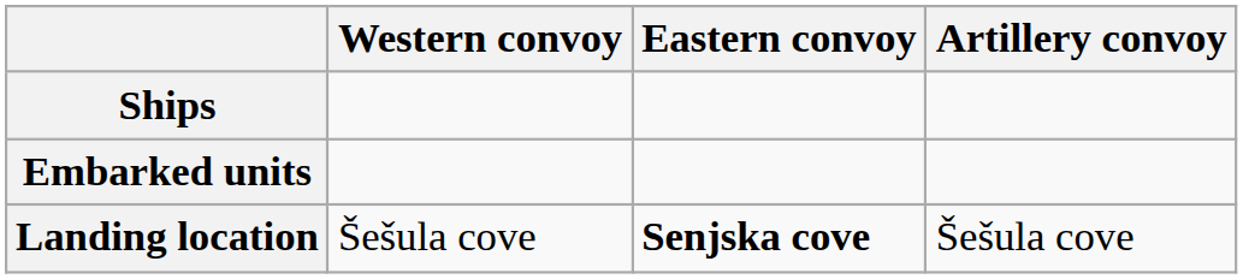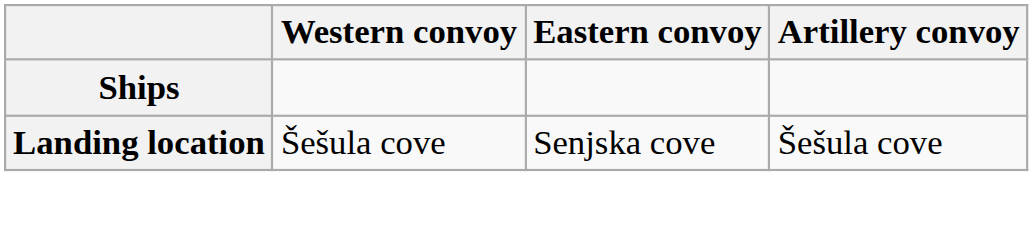 <table class="wikitable">
 <tr style="vertical-align: top;">
 <th scope="col"></th>
 <th scope="col">Western convoy</th>
 <th scope="col">Eastern convoy</th>
 <th scope="col">Artillery convoy</th>
 </tr>
 <tr style="vertical-align: top;">
 <th scope="row">Ships</th>
 <td></td>
 <td></td>
 <td></td>
 </tr>
 <tr style="vertical-align: top;">
-<th scope="row">Embarked units</th>
-<td></td>
-<td></td>
-<td></td>
-</tr>
-<tr style="vertical-align: top;">
 <th scope="row">Landing location</th>
 <td>Šešula cove</td>
-<td><strong>Senjska cove</strong></td>
+<td>Senjska cove</td>
 <td>Šešula cove</td>
 </tr>
 </table>
